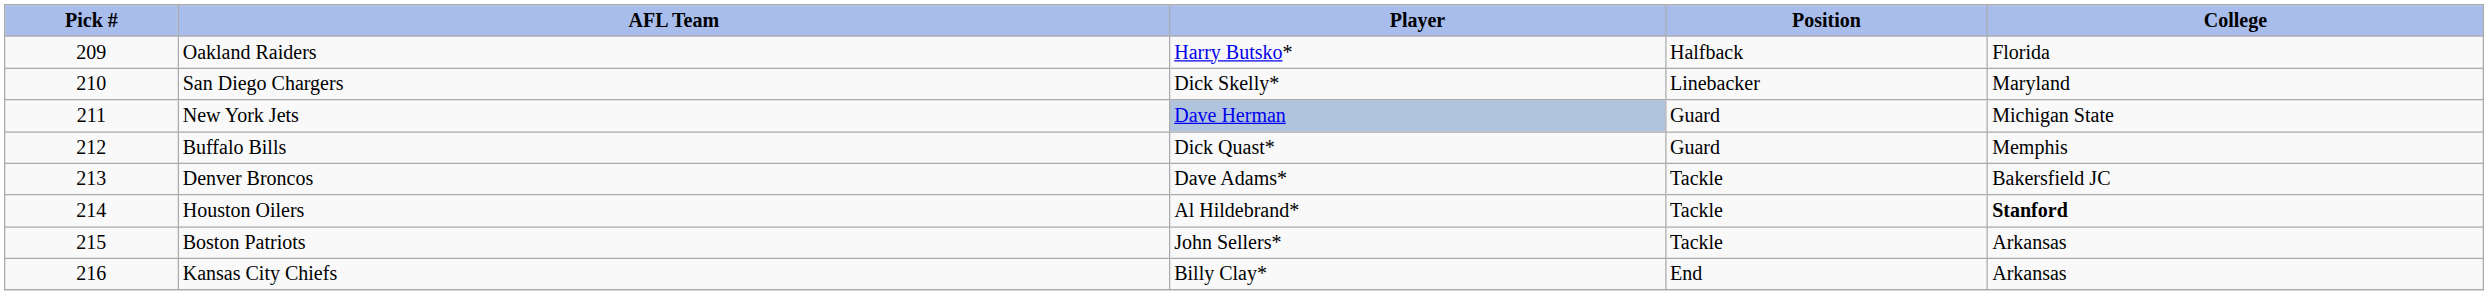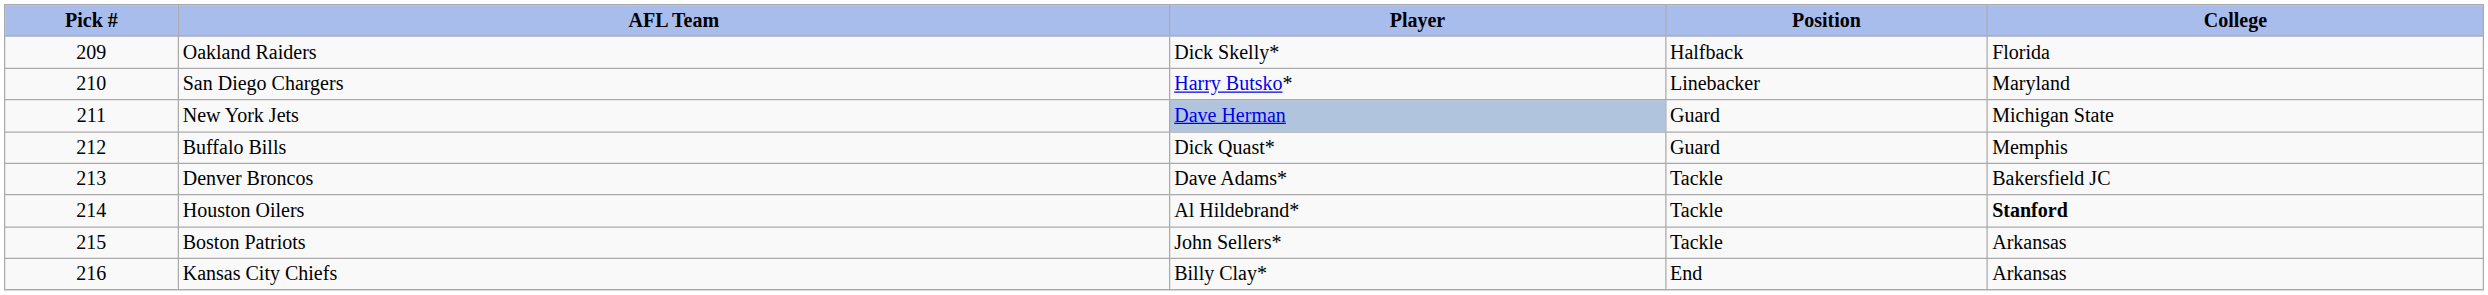 <table class="wikitable sortable sortable" style="width: 100%">
 <tr>
 <th style="background:#A8BDEC;" width=7%>Pick #</th>
 <th width=40% style="background:#A8BDEC;">AFL Team</th>
 <th width=20% style="background:#A8BDEC;">Player</th>
 <th width=13% style="background:#A8BDEC;">Position</th>
 <th style="background:#A8BDEC;">College</th>
 </tr>
 <tr>
 <td align=center>209</td>
 <td>Oakland Raiders</td>
-<td><a href='#'>Harry Butsko</a>*</td>
+<td>Dick Skelly*</td>
 <td>Halfback</td>
 <td>Florida</td>
 </tr>
 <tr>
 <td align=center>210</td>
 <td>San Diego Chargers</td>
-<td>Dick Skelly*</td>
+<td><a href='#'>Harry Butsko</a>*</td>
 <td>Linebacker</td>
 <td>Maryland</td>
 </tr>
 <tr>
 <td align=center>211</td>
 <td>New York Jets</td>
 <td bgcolor=lightsteelblue><a href='#'>Dave Herman</a></td>
 <td>Guard</td>
 <td>Michigan State</td>
 </tr>
 <tr>
 <td align=center>212</td>
 <td>Buffalo Bills</td>
 <td>Dick Quast*</td>
 <td>Guard</td>
 <td>Memphis</td>
 </tr>
 <tr>
 <td align=center>213</td>
 <td>Denver Broncos</td>
 <td>Dave Adams*</td>
 <td>Tackle</td>
 <td>Bakersfield JC</td>
 </tr>
 <tr>
 <td align=center>214</td>
 <td>Houston Oilers</td>
 <td>Al Hildebrand*</td>
 <td>Tackle</td>
 <td><strong>Stanford</strong></td>
 </tr>
 <tr>
 <td align=center>215</td>
 <td>Boston Patriots</td>
 <td>John Sellers*</td>
 <td>Tackle</td>
 <td>Arkansas</td>
 </tr>
 <tr>
 <td align=center>216</td>
 <td>Kansas City Chiefs</td>
 <td>Billy Clay*</td>
 <td>End</td>
 <td>Arkansas</td>
 </tr>
 <tr>
 </tr>
 </table>
